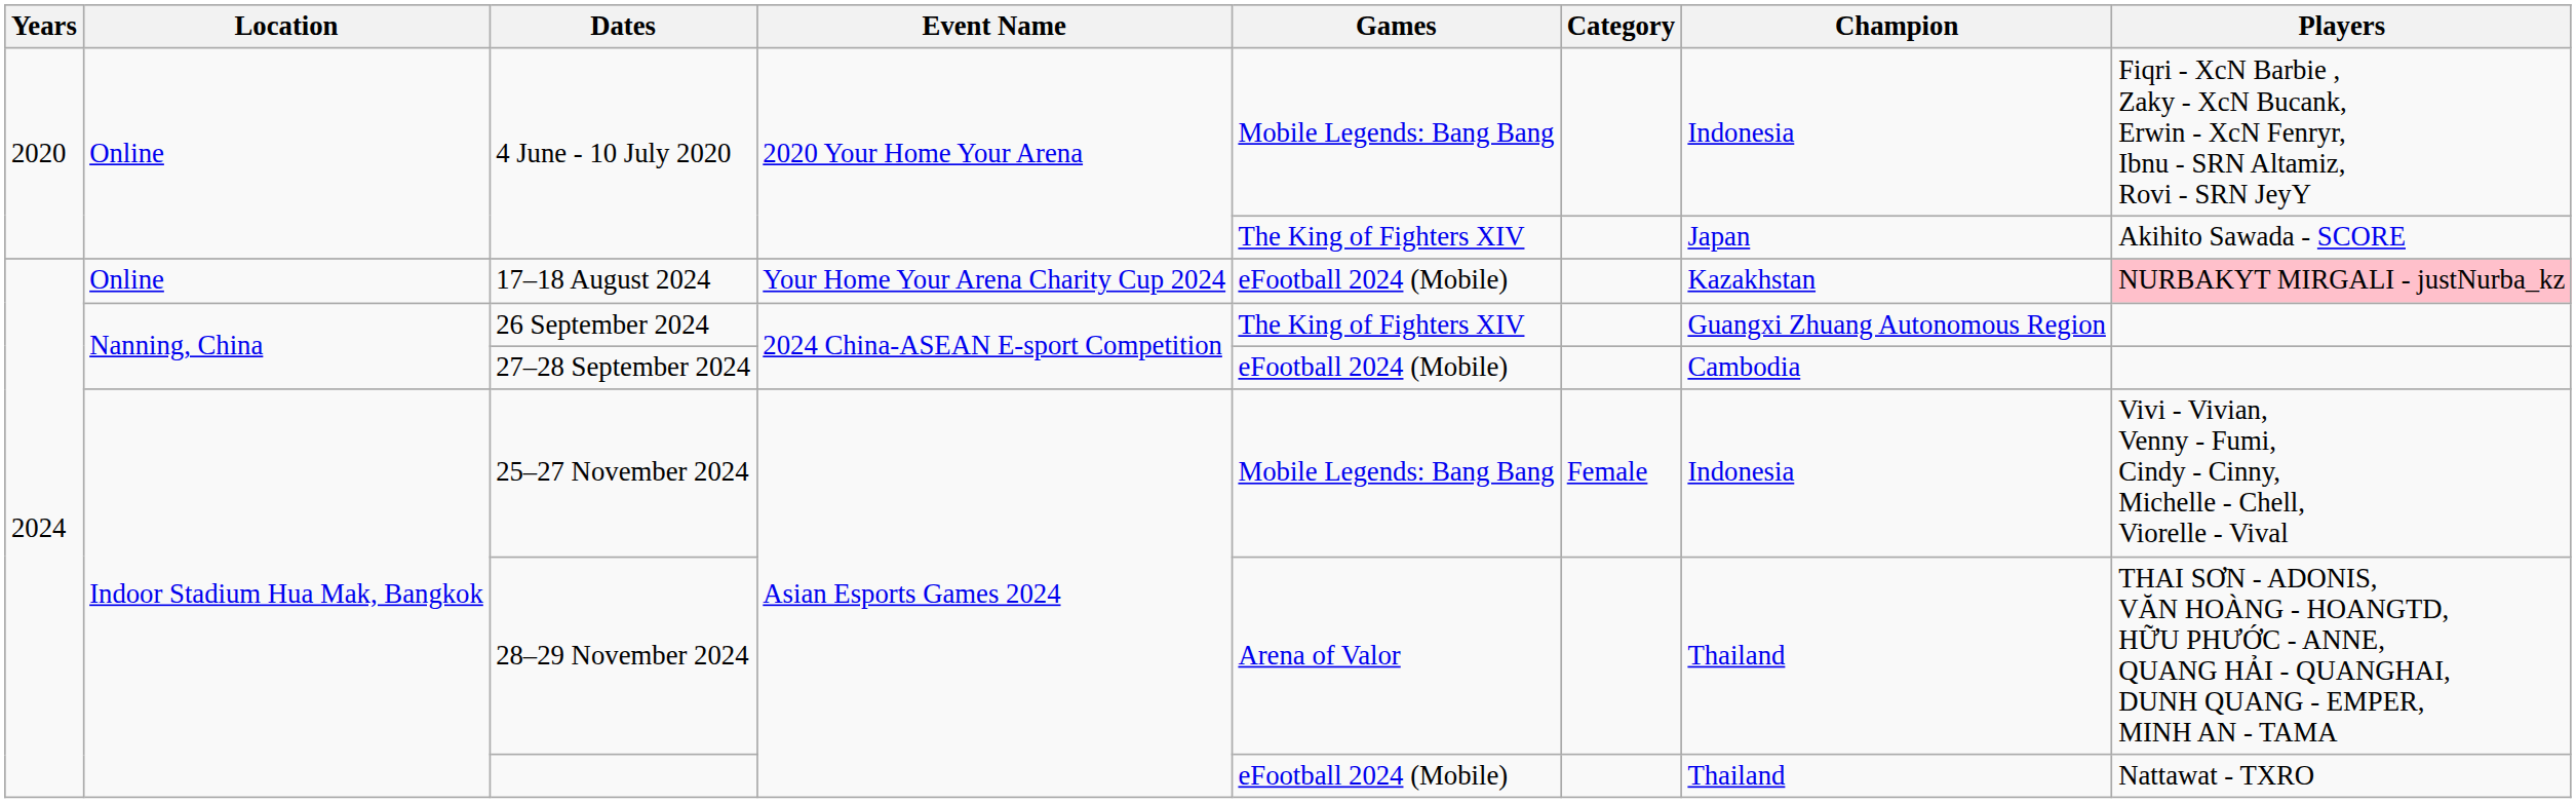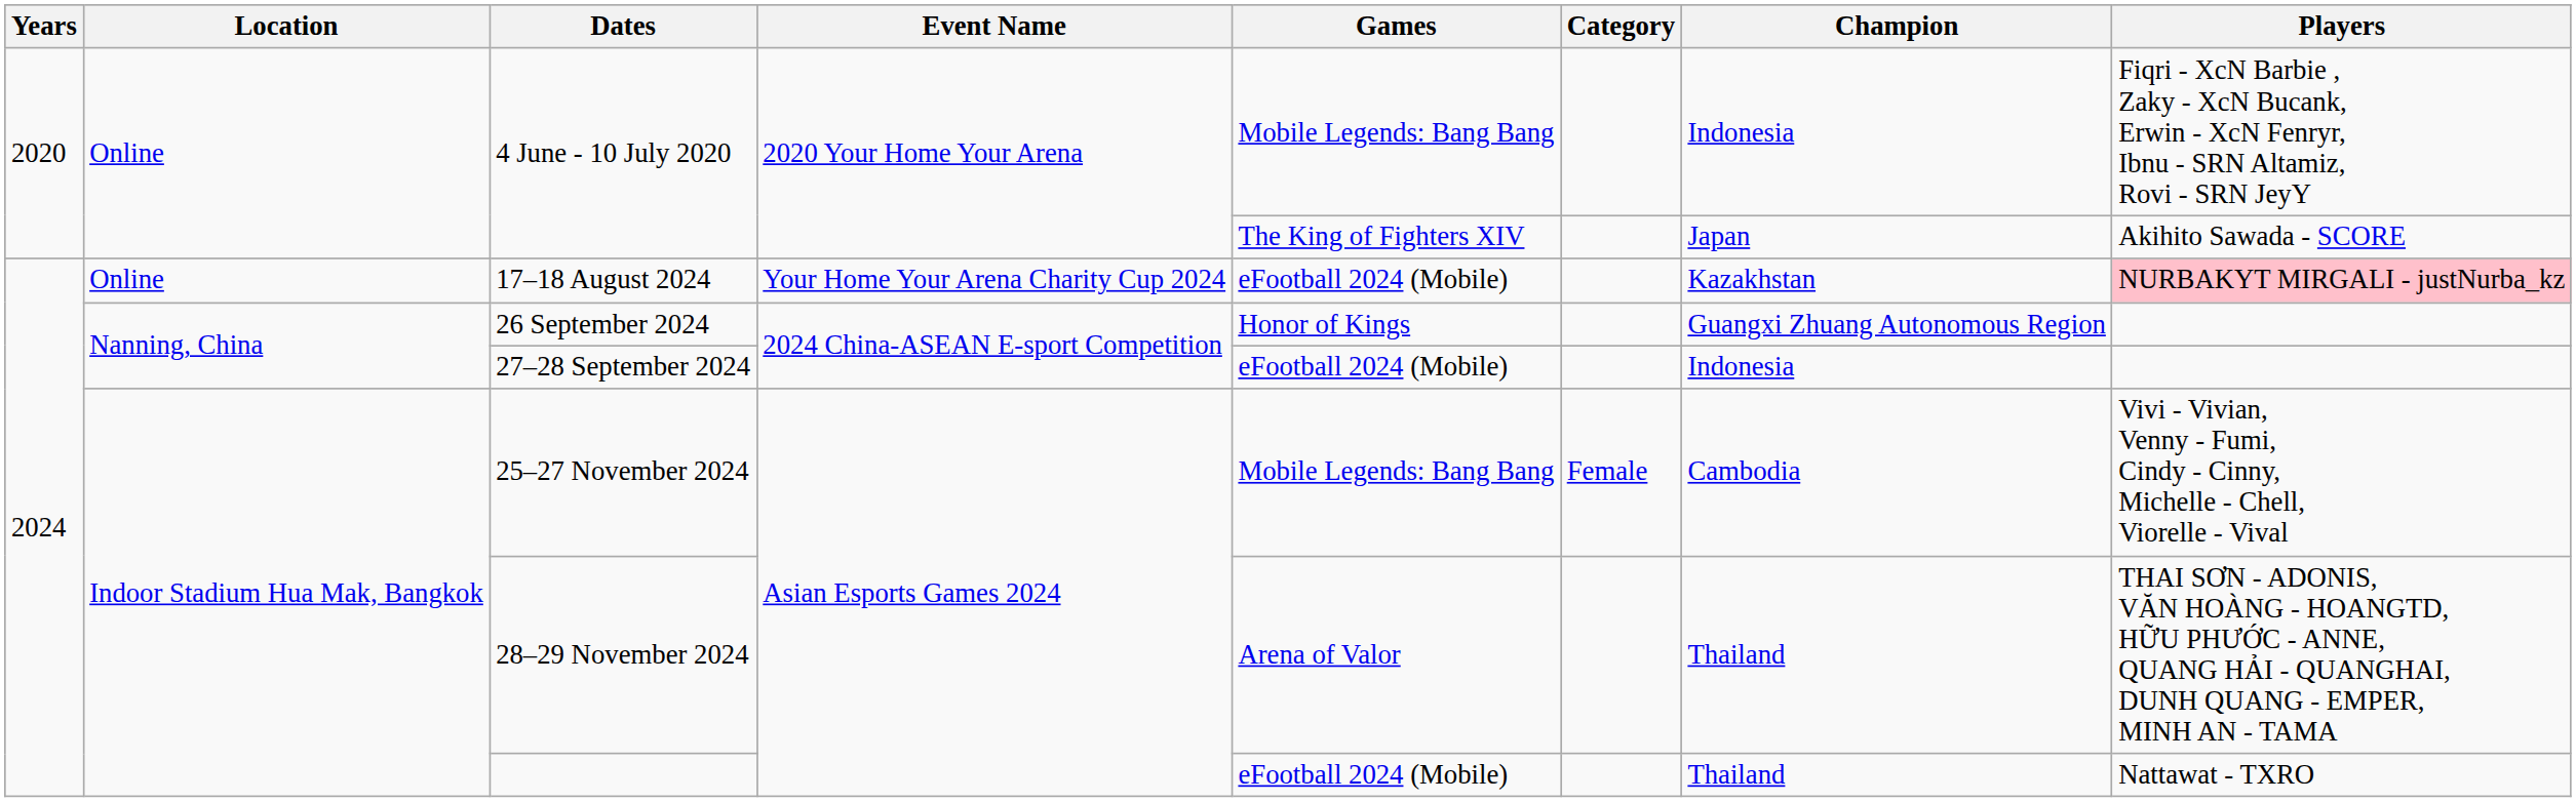 <table class="wikitable">
 <tr>
 <th>Years</th>
 <th>Location</th>
 <th>Dates</th>
 <th>Event Name</th>
 <th>Games</th>
 <th>Category</th>
 <th>Champion</th>
 <th>Players</th>
 </tr>
 <tr>
 <td rowspan="2">2020</td>
 <td rowspan="2"><a href='#'>Online</a></td>
 <td rowspan="2">4 June - 10 July 2020</td>
 <td rowspan="2"><a href='#'>2020 Your Home Your Arena</a></td>
 <td><a href='#'>Mobile Legends: Bang Bang</a></td>
 <td></td>
 <td><a href='#'>Indonesia</a></td>
 <td>Fiqri - XcN Barbie , <br> Zaky - XcN Bucank, <br> Erwin - XcN Fenryr, <br> Ibnu - SRN Altamiz, <br> Rovi - SRN JeyY</td>
 </tr>
 <tr>
 <td><a href='#'>The King of Fighters XIV</a></td>
 <td></td>
 <td><a href='#'>Japan</a></td>
 <td>Akihito Sawada - <a href='#'>SCORE</a></td>
 </tr>
 <tr>
 <td rowspan="6">2024</td>
 <td><a href='#'>Online</a></td>
 <td>17–18 August 2024</td>
 <td><a href='#'>Your Home Your Arena Charity Cup 2024</a></td>
 <td><a href='#'>eFootball 2024</a> (Mobile)</td>
 <td></td>
 <td><a href='#'>Kazakhstan</a></td>
 <td style="background: pink;">NURBAKYT MIRGALI - justNurba_kz</td>
 </tr>
 <tr>
 <td rowspan="2"><a href='#'>Nanning, China</a></td>
 <td>26 September 2024</td>
 <td rowspan="2"><a href='#'>2024 China-ASEAN E-sport Competition</a></td>
-<td><a href='#'>The King of Fighters XIV</a></td>
+<td><a href='#'>Honor of Kings</a></td>
 <td></td>
 <td><a href='#'>Guangxi Zhuang Autonomous Region</a></td>
 <td></td>
 </tr>
 <tr>
 <td>27–28 September 2024</td>
 <td><a href='#'>eFootball 2024</a> (Mobile)</td>
 <td></td>
-<td><a href='#'>Cambodia</a></td>
+<td><a href='#'>Indonesia</a></td>
 <td></td>
 </tr>
 <tr>
 <td rowspan="3"><a href='#'>Indoor Stadium Hua Mak, Bangkok</a></td>
 <td>25–27 November 2024</td>
 <td rowspan="3"><a href='#'>Asian Esports Games 2024</a></td>
 <td><a href='#'>Mobile Legends: Bang Bang</a></td>
 <td><a href='#'>Female</a></td>
-<td><a href='#'>Indonesia</a></td>
+<td><a href='#'>Cambodia</a></td>
 <td>Vivi - Vivian, <br> Venny - Fumi, <br> Cindy - Cinny, <br> Michelle - Chell, <br> Viorelle - Vival</td>
 </tr>
 <tr>
 <td>28–29 November 2024</td>
 <td><a href='#'>Arena of Valor</a></td>
 <td></td>
 <td><a href='#'>Thailand</a></td>
 <td>THAI SƠN - ADONIS, <br> VĂN HOÀNG - HOANGTD, <br> HỮU PHƯỚC - ANNE, <br> QUANG HẢI - QUANGHAI, <br> DUNH QUANG - EMPER, <br> MINH AN - TAMA</td>
 </tr>
 <tr>
 <td></td>
 <td><a href='#'>eFootball 2024</a> (Mobile)</td>
 <td></td>
 <td><a href='#'>Thailand</a></td>
 <td>Nattawat - TXRO</td>
 </tr>
 </table>
